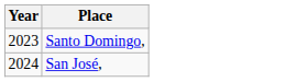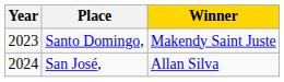 <table class="wikitable">
 <tr>
 <th>Year</th>
 <th>Place</th>
+<td align="center" bgcolor="gold"><strong>Winner</strong></td>
 </tr>
 <tr>
 <td>2023</td>
 <td><a href='#'>Santo Domingo</a>, </td>
+<td> <a href='#'>Makendy Saint Juste</a></td>
 </tr>
 <tr>
 <td>2024</td>
 <td><a href='#'>San José</a>, </td>
+<td> <a href='#'>Allan Silva</a></td>
 </tr>
 </table>
